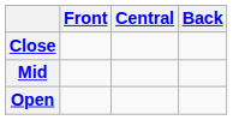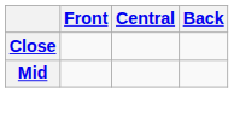 <table class="wikitable" style="text-align:center;">
 <tr>
 <th></th>
 <th><a href='#'>Front</a></th>
 <th><a href='#'>Central</a></th>
 <th><a href='#'>Back</a></th>
 </tr>
 <tr>
 <th><a href='#'>Close</a></th>
 <td> </td>
 <td></td>
 <td> </td>
 </tr>
 <tr>
 <th><a href='#'>Mid</a></th>
 <td> </td>
 <td> </td>
 <td></td>
 </tr>
-<tr>
-<th><a href='#'>Open</a></th>
-<td> </td>
-<td></td>
-<td> </td>
-</tr>
 </table>
